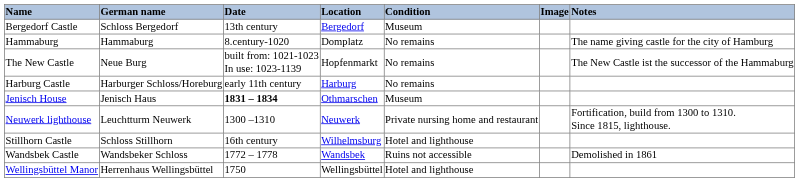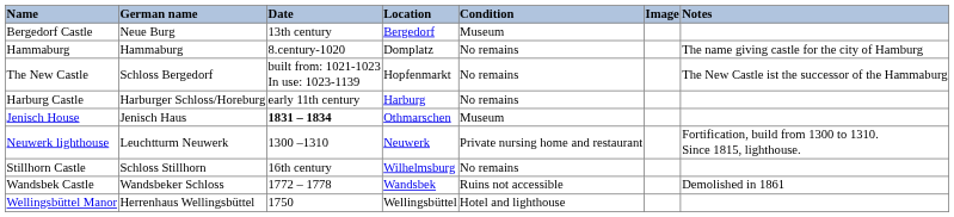 <table border="1" cellpadding="1" cellspacing="0" style="font-size: 85%; border: gray solid 1px; border-collapse: collapse; text-align: middle;">
 <tr>
 <th style="text-align: left;background:#B0C4DE">Name</th>
 <th style="text-align: left;background:#B0C4DE">German name</th>
 <th style="text-align: left;background:#B0C4DE">Date</th>
 <th style="text-align: left;background:#B0C4DE">Location</th>
 <th style="text-align: left;background:#B0C4DE">Condition</th>
 <th style="text-align: left;background:#B0C4DE">Image</th>
 <th style="text-align: left;background:#B0C4DE">Notes</th>
 </tr>
 <tr>
 <td>Bergedorf Castle</td>
-<td>Schloss Bergedorf</td>
+<td>Neue Burg</td>
 <td>13th century</td>
 <td><a href='#'>Bergedorf</a></td>
 <td>Museum</td>
 <td></td>
 <td></td>
 </tr>
 <tr>
 <td>Hammaburg</td>
 <td>Hammaburg</td>
 <td>8.century-1020</td>
 <td>Domplatz</td>
 <td>No remains</td>
 <td></td>
 <td>The name giving castle for the city of Hamburg</td>
 </tr>
 <tr>
 <td>The New Castle</td>
-<td>Neue Burg</td>
+<td>Schloss Bergedorf</td>
 <td>built from: 1021-1023<br>In use: 1023-1139</td>
 <td>Hopfenmarkt</td>
 <td>No remains</td>
 <td></td>
 <td>The New Castle ist the successor of the Hammaburg</td>
 </tr>
 <tr>
 <td>Harburg Castle</td>
 <td>Harburger Schloss/Horeburg</td>
 <td>early 11th century</td>
 <td><a href='#'>Harburg</a></td>
 <td>No remains</td>
 <td></td>
 <td></td>
 </tr>
 <tr>
 <td><a href='#'>Jenisch House</a></td>
 <td>Jenisch Haus</td>
 <td><strong>1831 – 1834</strong></td>
 <td><a href='#'>Othmarschen</a></td>
 <td>Museum</td>
 <td></td>
 <td></td>
 </tr>
 <tr>
 <td><a href='#'>Neuwerk lighthouse</a></td>
 <td>Leuchtturm Neuwerk</td>
 <td>1300 –1310</td>
 <td><a href='#'>Neuwerk</a></td>
 <td>Private nursing home and restaurant</td>
 <td></td>
 <td>Fortification, build from 1300 to 1310.<br>Since 1815, lighthouse.</td>
 </tr>
 <tr>
 <td>Stillhorn Castle</td>
 <td>Schloss Stillhorn</td>
 <td>16th century</td>
 <td><a href='#'>Wilhelmsburg</a></td>
-<td>Hotel and lighthouse</td>
+<td>No remains</td>
 <td></td>
 <td></td>
 </tr>
 <tr>
 <td>Wandsbek Castle</td>
 <td>Wandsbeker Schloss</td>
 <td>1772 – 1778</td>
 <td><a href='#'>Wandsbek</a></td>
 <td>Ruins not accessible</td>
 <td></td>
 <td>Demolished in 1861</td>
 </tr>
 <tr>
 <td><a href='#'>Wellingsbüttel Manor</a></td>
 <td>Herrenhaus Wellingsbüttel</td>
 <td>1750</td>
 <td>Wellingsbüttel</td>
 <td>Hotel and lighthouse</td>
 <td></td>
 <td></td>
 </tr>
 </table>
